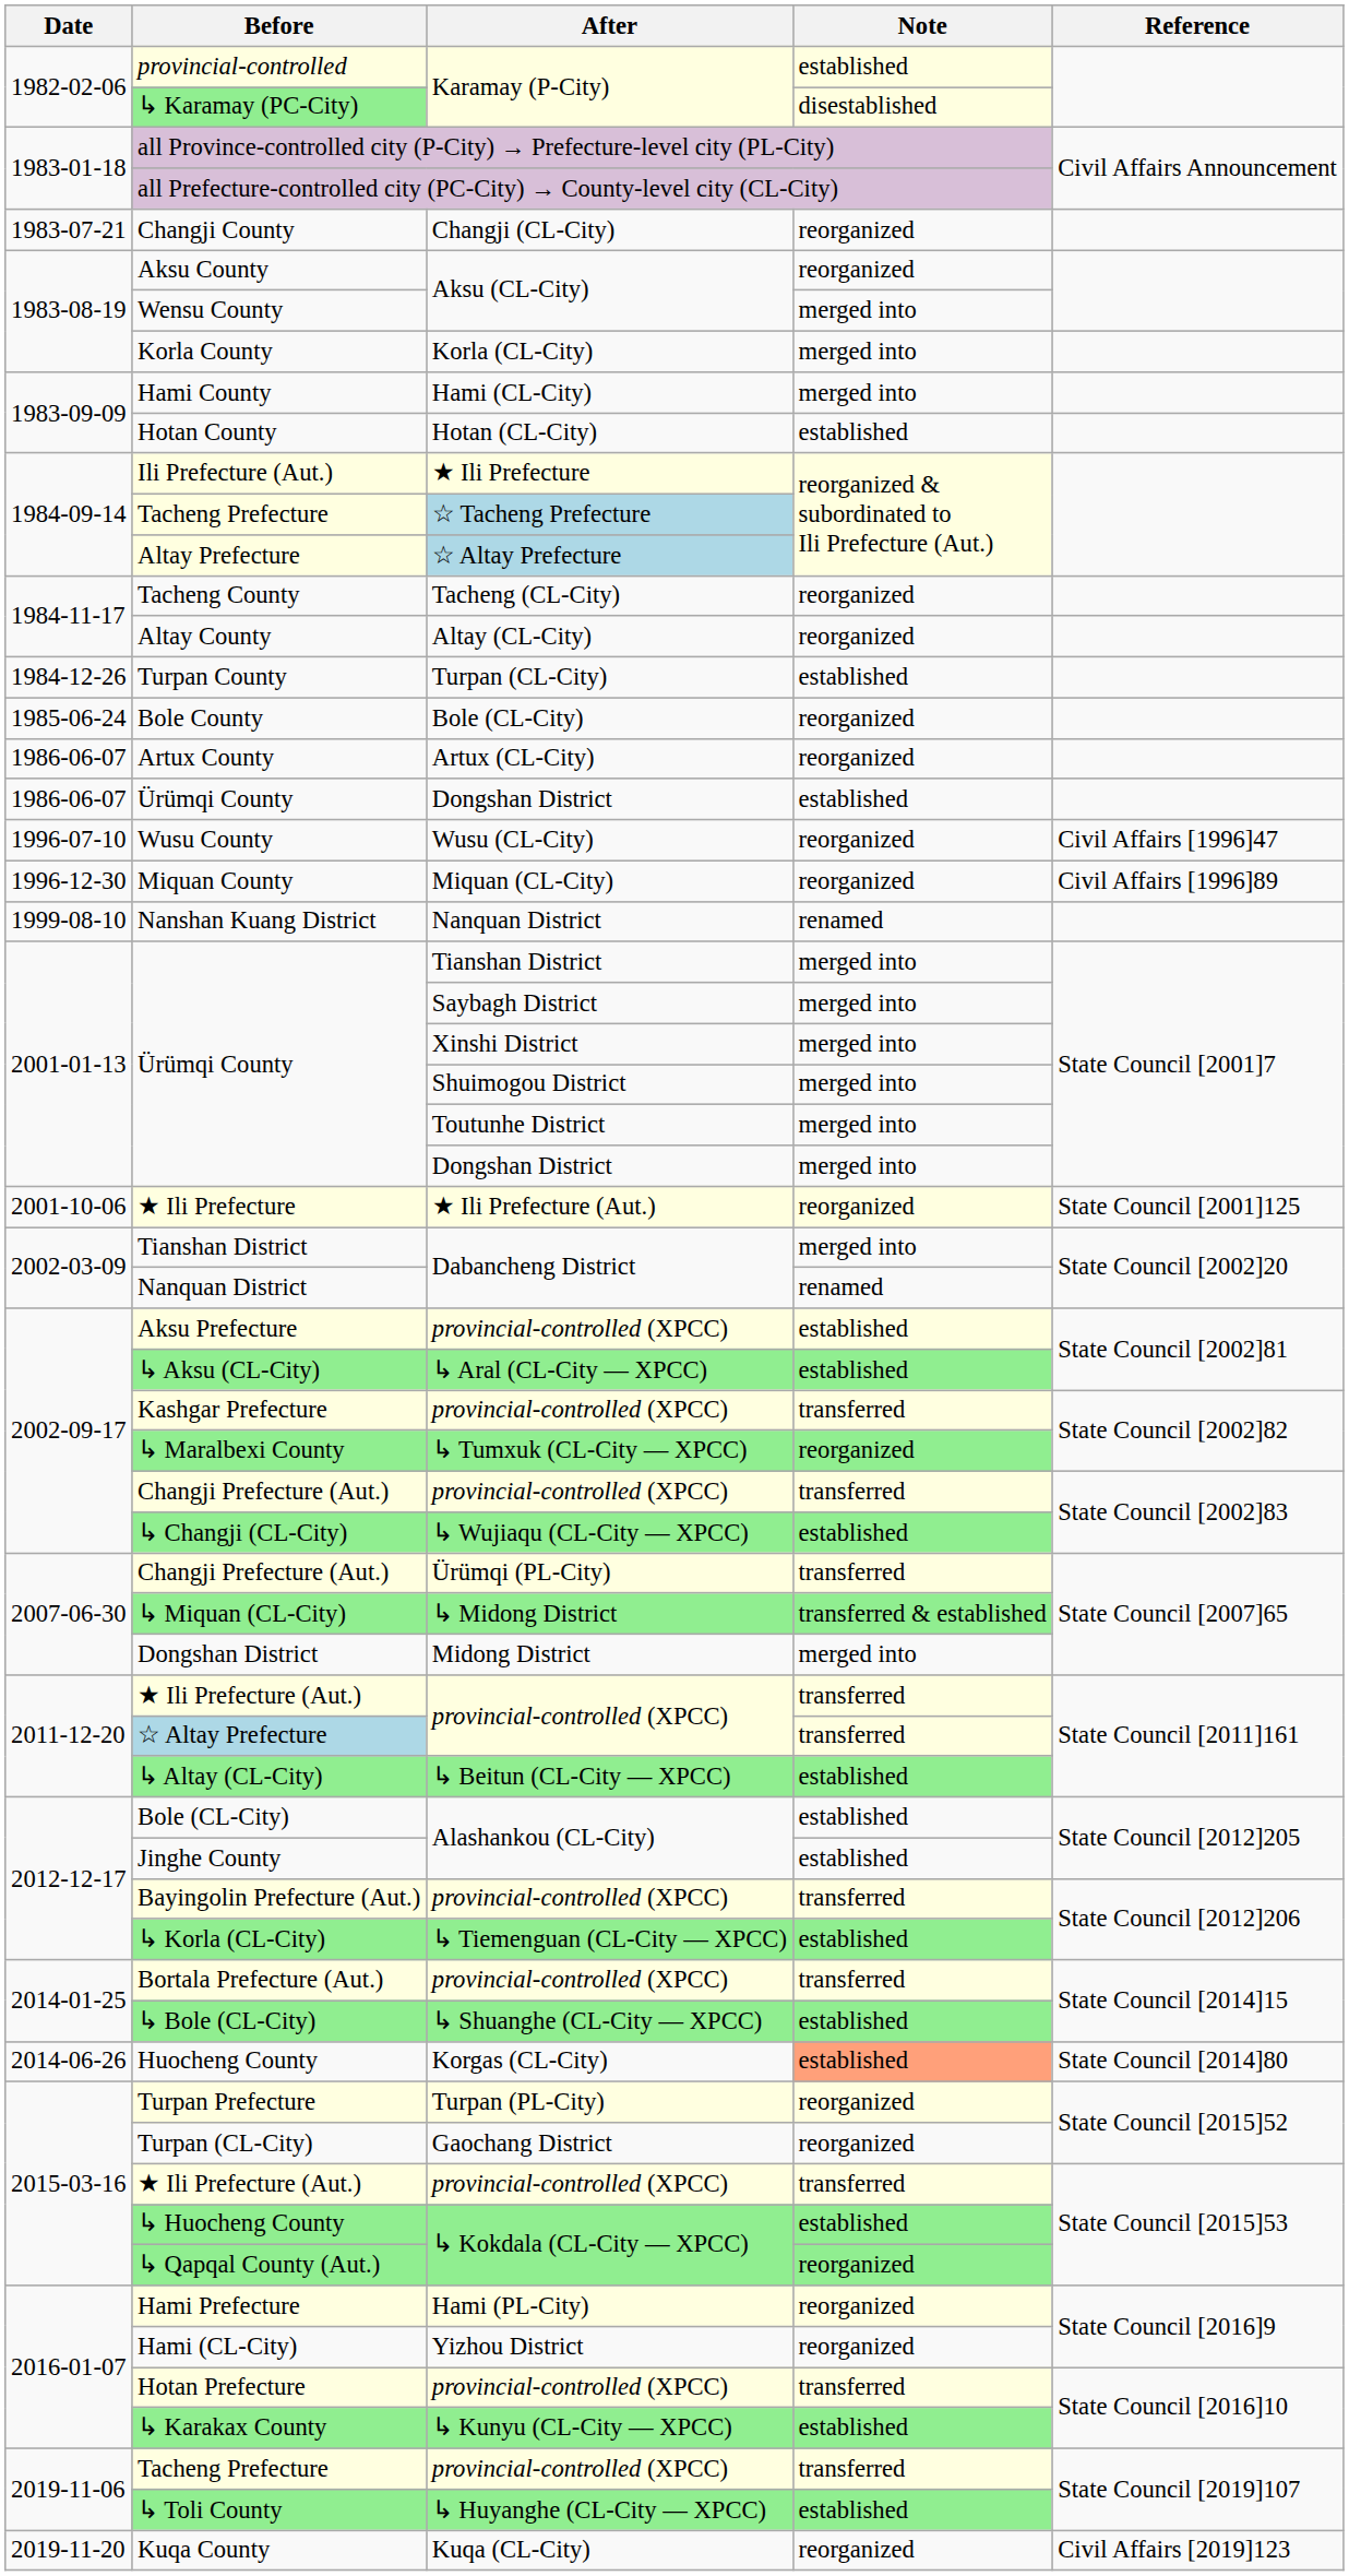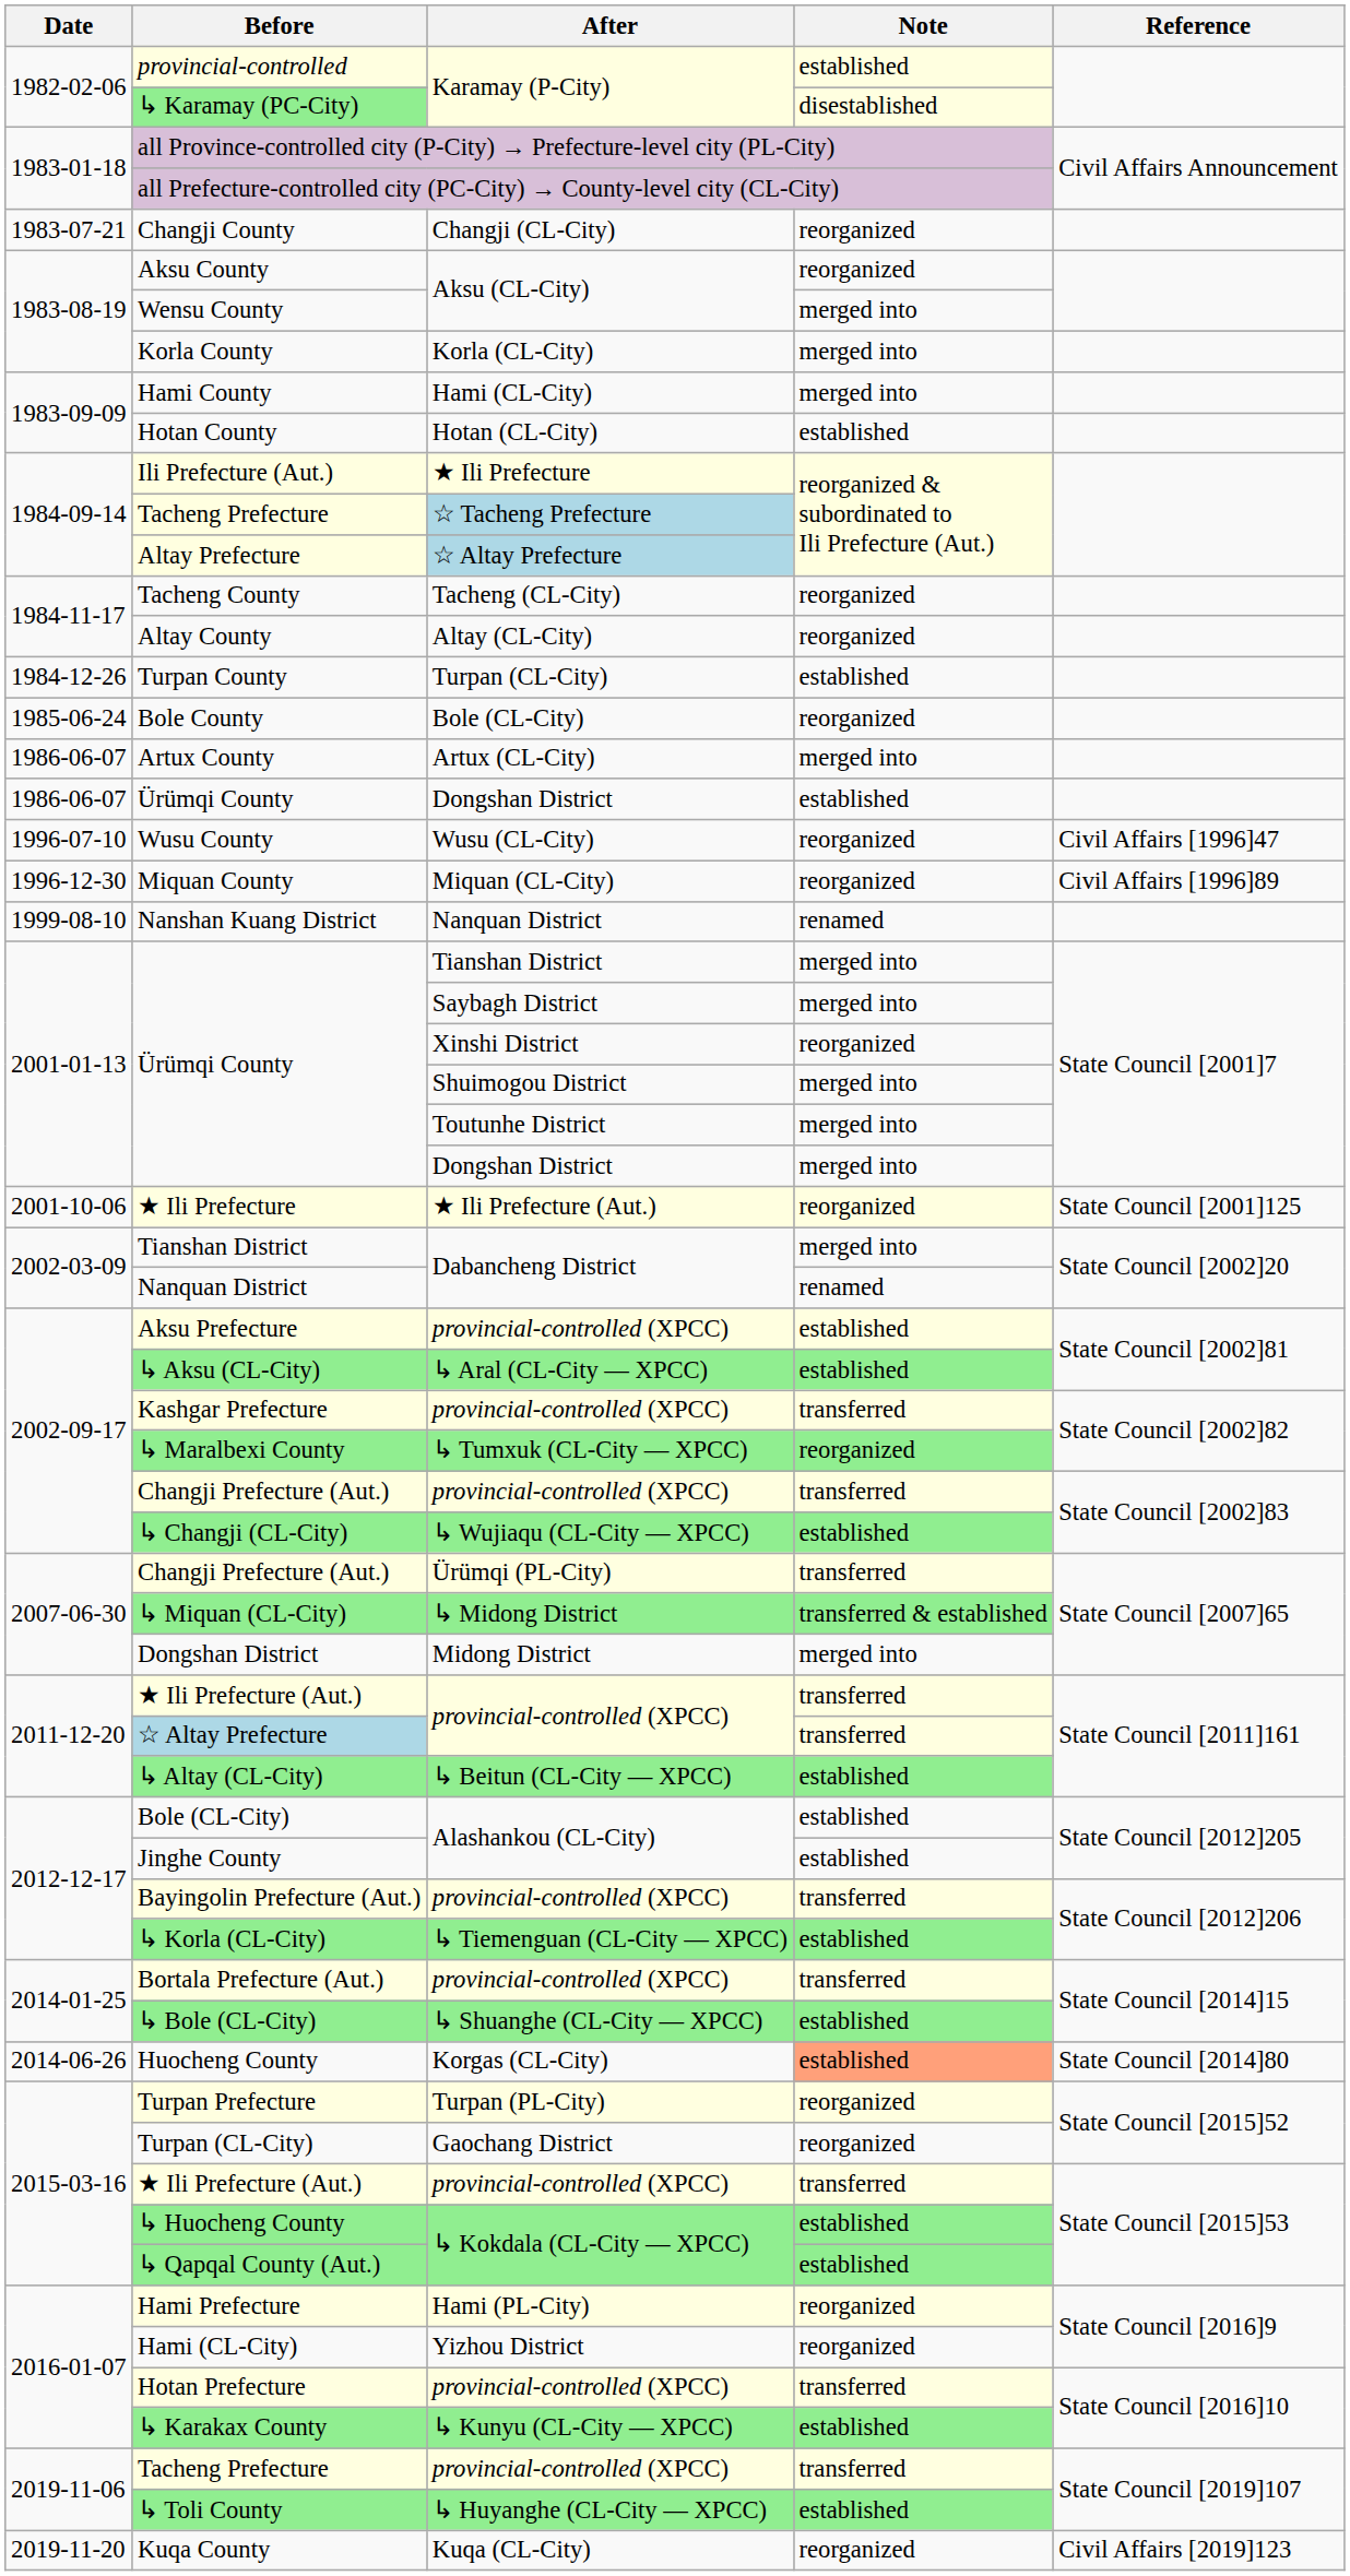 <table class="wikitable" style="font-size:90%;" align="center">
 <tr>
 <th>Date</th>
 <th>Before</th>
 <th>After</th>
 <th>Note</th>
 <th>Reference</th>
 </tr>
 <tr>
 <td rowspan="2">1982-02-06</td>
 <td bgcolor="lightyellow"><em>provincial-controlled</em></td>
 <td bgcolor="lightyellow" rowspan="2">Karamay (P-City)</td>
 <td bgcolor="lightyellow">established</td>
 <td rowspan="2"></td>
 </tr>
 <tr>
 <td bgcolor="lightgreen">↳ Karamay (PC-City)</td>
 <td bgcolor="lightyellow">disestablished</td>
 </tr>
 <tr>
 <td rowspan="2">1983-01-18</td>
 <td bgcolor="thistle" colspan="3">all Province-controlled city (P-City) → Prefecture-level city (PL-City)</td>
 <td rowspan="2">Civil Affairs Announcement</td>
 </tr>
 <tr>
 <td bgcolor="thistle" colspan="3">all Prefecture-controlled city (PC-City) → County-level city (CL-City)</td>
 </tr>
 <tr>
 <td>1983-07-21</td>
 <td>Changji County</td>
 <td>Changji (CL-City)</td>
 <td>reorganized</td>
 <td></td>
 </tr>
 <tr>
 <td rowspan="3">1983-08-19</td>
 <td>Aksu County</td>
 <td rowspan="2">Aksu (CL-City)</td>
 <td>reorganized</td>
 <td rowspan="2"></td>
 </tr>
 <tr>
 <td> Wensu County</td>
 <td>merged into</td>
 </tr>
 <tr>
 <td>Korla County</td>
 <td>Korla (CL-City)</td>
 <td>merged into</td>
 <td></td>
 </tr>
 <tr>
 <td rowspan="2">1983-09-09</td>
 <td>Hami County</td>
 <td>Hami (CL-City)</td>
 <td>merged into</td>
 <td></td>
 </tr>
 <tr>
 <td> Hotan County</td>
 <td>Hotan (CL-City)</td>
 <td>established</td>
 <td></td>
 </tr>
 <tr>
 <td rowspan="3">1984-09-14</td>
 <td bgcolor="lightyellow">Ili Prefecture (Aut.)</td>
 <td bgcolor="lightyellow">★ Ili Prefecture</td>
 <td bgcolor="lightyellow" rowspan="3">reorganized &<br>subordinated to<br>Ili Prefecture (Aut.)</td>
 <td rowspan="3"></td>
 </tr>
 <tr>
 <td bgcolor="lightyellow">Tacheng Prefecture</td>
 <td bgcolor="lightblue">☆ Tacheng Prefecture</td>
 </tr>
 <tr>
 <td bgcolor="lightyellow">Altay Prefecture</td>
 <td bgcolor="lightblue">☆ Altay Prefecture</td>
 </tr>
 <tr>
 <td rowspan="2">1984-11-17</td>
 <td>Tacheng County</td>
 <td>Tacheng (CL-City)</td>
 <td>reorganized</td>
 <td></td>
 </tr>
 <tr>
 <td>Altay County</td>
 <td>Altay (CL-City)</td>
 <td>reorganized</td>
 <td></td>
 </tr>
 <tr>
 <td>1984-12-26</td>
 <td>Turpan County</td>
 <td>Turpan (CL-City)</td>
 <td>established</td>
 <td></td>
 </tr>
 <tr>
 <td>1985-06-24</td>
 <td>Bole County</td>
 <td>Bole (CL-City)</td>
 <td>reorganized</td>
 <td></td>
 </tr>
 <tr>
 <td>1986-06-07</td>
 <td>Artux County</td>
 <td>Artux (CL-City)</td>
-<td>reorganized</td>
+<td>merged into</td>
 <td></td>
 </tr>
 <tr>
 <td>1986-06-07</td>
 <td> Ürümqi County</td>
 <td>Dongshan District</td>
 <td>established</td>
 <td></td>
 </tr>
 <tr>
 <td>1996-07-10</td>
 <td>Wusu County</td>
 <td>Wusu (CL-City)</td>
 <td>reorganized</td>
 <td>Civil Affairs [1996]47</td>
 </tr>
 <tr>
 <td>1996-12-30</td>
 <td>Miquan County</td>
 <td>Miquan (CL-City)</td>
 <td>reorganized</td>
 <td>Civil Affairs [1996]89</td>
 </tr>
 <tr>
 <td>1999-08-10</td>
 <td>Nanshan Kuang District</td>
 <td>Nanquan District</td>
 <td>renamed</td>
 <td></td>
 </tr>
 <tr>
 <td rowspan="6">2001-01-13</td>
 <td rowspan="6"> Ürümqi County</td>
 <td>Tianshan District</td>
 <td>merged into</td>
 <td rowspan="6">State Council [2001]7</td>
 </tr>
 <tr>
 <td>Saybagh District</td>
 <td>merged into</td>
 </tr>
 <tr>
 <td>Xinshi District</td>
-<td>merged into</td>
+<td>reorganized</td>
 </tr>
 <tr>
 <td>Shuimogou District</td>
 <td>merged into</td>
 </tr>
 <tr>
 <td>Toutunhe District</td>
 <td>merged into</td>
 </tr>
 <tr>
 <td>Dongshan District</td>
 <td>merged into</td>
 </tr>
 <tr>
 <td>2001-10-06</td>
 <td bgcolor="lightyellow">★ Ili Prefecture</td>
 <td bgcolor="lightyellow">★ Ili Prefecture (Aut.)</td>
 <td bgcolor="lightyellow">reorganized</td>
 <td>State Council [2001]125</td>
 </tr>
 <tr>
 <td rowspan="2">2002-03-09</td>
 <td> Tianshan District</td>
 <td rowspan="2">Dabancheng District</td>
 <td>merged into</td>
 <td rowspan="2">State Council [2002]20</td>
 </tr>
 <tr>
 <td>Nanquan District</td>
 <td>renamed</td>
 </tr>
 <tr>
 <td rowspan="6">2002-09-17</td>
 <td bgcolor="lightyellow"> Aksu Prefecture</td>
 <td bgcolor="lightyellow"><em>provincial-controlled</em> (XPCC)</td>
 <td bgcolor="lightyellow">established</td>
 <td rowspan="2">State Council [2002]81</td>
 </tr>
 <tr bgcolor="lightgreen">
 <td>↳  Aksu (CL-City)</td>
 <td>↳ Aral (CL-City — XPCC)</td>
 <td>established</td>
 </tr>
 <tr>
 <td bgcolor="lightyellow"> Kashgar Prefecture</td>
 <td bgcolor="lightyellow"><em>provincial-controlled</em> (XPCC)</td>
 <td bgcolor="lightyellow">transferred</td>
 <td rowspan="2">State Council [2002]82</td>
 </tr>
 <tr bgcolor="lightgreen">
 <td>↳  Maralbexi County</td>
 <td>↳ Tumxuk (CL-City — XPCC)</td>
 <td>reorganized</td>
 </tr>
 <tr>
 <td bgcolor="lightyellow"> Changji Prefecture (Aut.)</td>
 <td bgcolor="lightyellow"><em>provincial-controlled</em> (XPCC)</td>
 <td bgcolor="lightyellow">transferred</td>
 <td rowspan="2">State Council [2002]83</td>
 </tr>
 <tr bgcolor="lightgreen">
 <td>↳  Changji (CL-City)</td>
 <td>↳ Wujiaqu (CL-City — XPCC)</td>
 <td>established</td>
 </tr>
 <tr>
 <td rowspan="3">2007-06-30</td>
 <td bgcolor="lightyellow"> Changji Prefecture (Aut.)</td>
 <td bgcolor="lightyellow">Ürümqi (PL-City)</td>
 <td bgcolor="lightyellow">transferred</td>
 <td rowspan="3">State Council [2007]65</td>
 </tr>
 <tr bgcolor="lightgreen">
 <td>↳ Miquan (CL-City)</td>
 <td>↳ Midong District</td>
 <td>transferred & established</td>
 </tr>
 <tr>
 <td>Dongshan District</td>
 <td>Midong District</td>
 <td>merged into</td>
 </tr>
 <tr>
 <td rowspan="3">2011-12-20</td>
 <td bgcolor="lightyellow">★  Ili Prefecture (Aut.)</td>
 <td bgcolor="lightyellow" rowspan="2"><em>provincial-controlled</em> (XPCC)</td>
 <td bgcolor="lightyellow">transferred</td>
 <td rowspan="3">State Council [2011]161</td>
 </tr>
 <tr>
 <td bgcolor="lightblue">☆  Altay Prefecture</td>
 <td bgcolor="lightyellow">transferred</td>
 </tr>
 <tr bgcolor="lightgreen">
 <td>↳  Altay (CL-City)</td>
 <td>↳ Beitun (CL-City — XPCC)</td>
 <td>established</td>
 </tr>
 <tr>
 <td rowspan="4">2012-12-17</td>
 <td> Bole (CL-City)</td>
 <td rowspan="2">Alashankou (CL-City)</td>
 <td>established</td>
 <td rowspan="2">State Council [2012]205</td>
 </tr>
 <tr>
 <td> Jinghe County</td>
 <td>established</td>
 </tr>
 <tr>
 <td bgcolor="lightyellow"> Bayingolin Prefecture (Aut.)</td>
 <td bgcolor="lightyellow"><em>provincial-controlled</em> (XPCC)</td>
 <td bgcolor="lightyellow">transferred</td>
 <td rowspan="2">State Council [2012]206</td>
 </tr>
 <tr bgcolor="lightgreen">
 <td>↳  Korla (CL-City)</td>
 <td>↳ Tiemenguan (CL-City — XPCC)</td>
 <td>established</td>
 </tr>
 <tr>
 <td rowspan="2">2014-01-25</td>
 <td bgcolor="lightyellow"> Bortala Prefecture (Aut.)</td>
 <td bgcolor="lightyellow"><em>provincial-controlled</em> (XPCC)</td>
 <td bgcolor="lightyellow">transferred</td>
 <td rowspan="2">State Council [2014]15</td>
 </tr>
 <tr bgcolor="lightgreen">
 <td>↳  Bole (CL-City)</td>
 <td>↳ Shuanghe (CL-City — XPCC)</td>
 <td>established</td>
 </tr>
 <tr>
 <td>2014-06-26</td>
 <td> Huocheng County</td>
 <td>Korgas (CL-City)</td>
 <td style="background: lightsalmon;">established</td>
 <td>State Council [2014]80</td>
 </tr>
 <tr>
 <td rowspan="5">2015-03-16</td>
 <td bgcolor="lightyellow">Turpan Prefecture</td>
 <td bgcolor="lightyellow">Turpan (PL-City)</td>
 <td bgcolor="lightyellow">reorganized</td>
 <td rowspan="2">State Council [2015]52</td>
 </tr>
 <tr>
 <td>Turpan (CL-City)</td>
 <td>Gaochang District</td>
 <td>reorganized</td>
 </tr>
 <tr>
 <td bgcolor="lightyellow">★  Ili Prefecture (Aut.)</td>
 <td bgcolor="lightyellow"><em>provincial-controlled</em> (XPCC)</td>
 <td bgcolor="lightyellow">transferred</td>
 <td rowspan="3">State Council [2015]53</td>
 </tr>
 <tr bgcolor="lightgreen">
 <td>↳  Huocheng County</td>
 <td rowspan="2">↳ Kokdala (CL-City — XPCC)</td>
 <td>established</td>
 </tr>
 <tr bgcolor="lightgreen">
 <td>↳  Qapqal County (Aut.)</td>
-<td>reorganized</td>
+<td>established</td>
 </tr>
 <tr>
 <td rowspan="4">2016-01-07</td>
 <td bgcolor="lightyellow">Hami Prefecture</td>
 <td bgcolor="lightyellow">Hami (PL-City)</td>
 <td bgcolor="lightyellow">reorganized</td>
 <td rowspan="2">State Council [2016]9</td>
 </tr>
 <tr>
 <td>Hami (CL-City)</td>
 <td>Yizhou District</td>
 <td>reorganized</td>
 </tr>
 <tr>
 <td bgcolor="lightyellow"> Hotan Prefecture</td>
 <td bgcolor="lightyellow"><em>provincial-controlled</em> (XPCC)</td>
 <td bgcolor="lightyellow">transferred</td>
 <td rowspan="2">State Council [2016]10</td>
 </tr>
 <tr bgcolor="lightgreen">
 <td>↳  Karakax County</td>
 <td>↳ Kunyu (CL-City — XPCC)</td>
 <td>established</td>
 </tr>
 <tr>
 <td rowspan="2">2019-11-06</td>
 <td bgcolor="lightyellow"> Tacheng Prefecture</td>
 <td bgcolor="lightyellow"><em>provincial-controlled</em> (XPCC)</td>
 <td bgcolor="lightyellow">transferred</td>
 <td rowspan="2">State Council [2019]107</td>
 </tr>
 <tr bgcolor="lightgreen">
 <td>↳  Toli County</td>
 <td>↳ Huyanghe (CL-City — XPCC)</td>
 <td>established</td>
 </tr>
 <tr>
 <td>2019-11-20</td>
 <td>Kuqa County</td>
 <td>Kuqa (CL-City)</td>
 <td>reorganized</td>
 <td>Civil Affairs [2019]123</td>
 </tr>
 </table>
